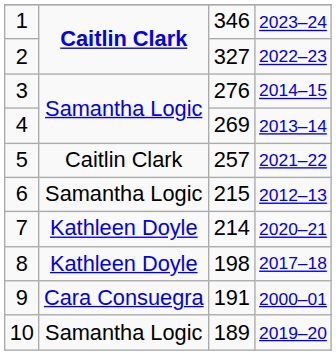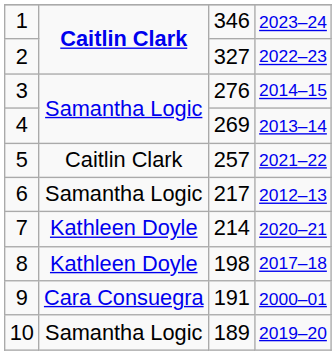 <table class="wikitable sortable" style="text-align: center">
 <tr>
 </tr>
 <tr>
 <td>1</td>
 <td rowspan=2><strong><a href='#'>Caitlin Clark</a></strong></td>
 <td>346</td>
 <td style="font-size:80%;"><a href='#'>2023–24</a></td>
 </tr>
 <tr>
 <td>2</td>
 <td>327</td>
 <td style="font-size:80%;"><a href='#'>2022–23</a></td>
 </tr>
 <tr>
 <td>3</td>
 <td rowspan=2><a href='#'>Samantha Logic</a></td>
 <td>276</td>
 <td style="font-size:80%;"><a href='#'>2014–15</a></td>
 </tr>
 <tr>
 <td>4</td>
 <td>269</td>
 <td style="font-size:80%;"><a href='#'>2013–14</a></td>
 </tr>
 <tr>
 <td>5</td>
 <td>Caitlin Clark</td>
 <td>257</td>
 <td style="font-size:80%;"><a href='#'>2021–22</a></td>
 </tr>
 <tr>
 <td>6</td>
 <td>Samantha Logic</td>
-<td>215</td>
+<td>217</td>
 <td style="font-size:80%;"><a href='#'>2012–13</a></td>
 </tr>
 <tr>
 <td>7</td>
 <td><a href='#'>Kathleen Doyle</a></td>
 <td>214</td>
 <td style="font-size:80%;"><a href='#'>2020–21</a></td>
 </tr>
 <tr>
 <td>8</td>
 <td><a href='#'>Kathleen Doyle</a></td>
 <td>198</td>
 <td style="font-size:80%;"><a href='#'>2017–18</a></td>
 </tr>
 <tr>
 <td>9</td>
 <td><a href='#'>Cara Consuegra</a></td>
 <td>191</td>
 <td style="font-size:80%;"><a href='#'>2000–01</a></td>
 </tr>
 <tr>
 <td>10</td>
 <td>Samantha Logic</td>
 <td>189</td>
 <td style="font-size:80%;"><a href='#'>2019–20</a></td>
 </tr>
 </table>
